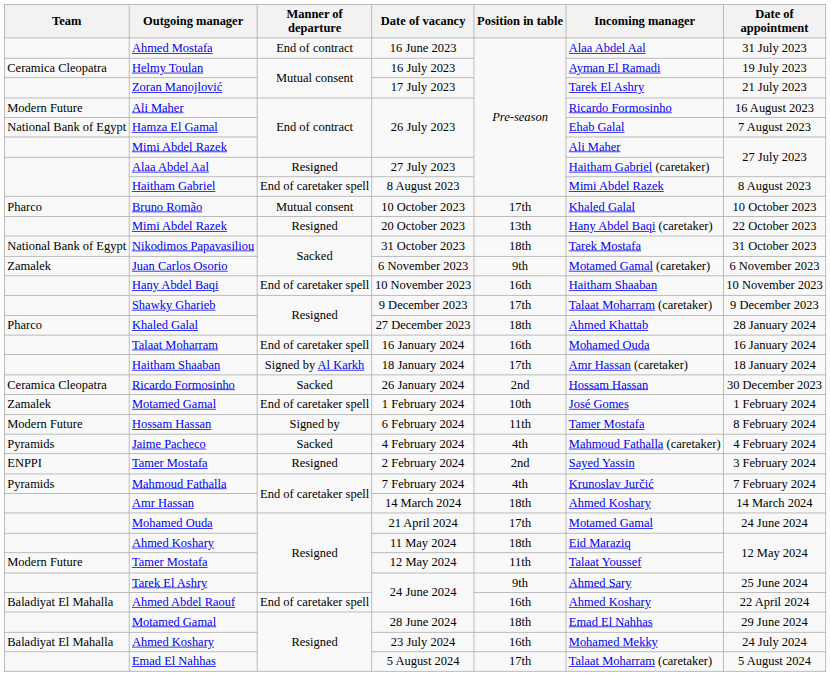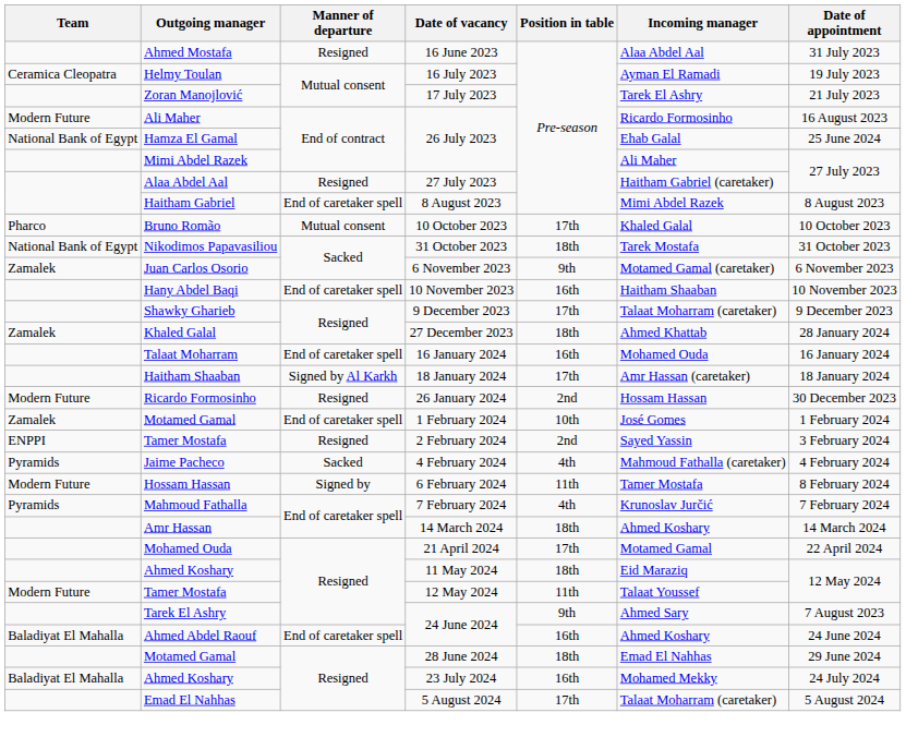 <table class="wikitable sortable">
 <tr>
 <th>Team</th>
 <th>Outgoing manager</th>
 <th>Manner of<br>departure</th>
 <th>Date of vacancy</th>
 <th>Position in table</th>
 <th>Incoming manager</th>
 <th>Date of<br>appointment</th>
 </tr>
 <tr>
 <td></td>
 <td> <a href='#'>Ahmed Mostafa</a></td>
-<td align=center>End of contract</td>
+<td align=center>Resigned</td>
 <td align=center>16 June 2023</td>
 <td align=center rowspan=8><em>Pre-season</em></td>
 <td> <a href='#'>Alaa Abdel Aal</a></td>
 <td align=center>31 July 2023</td>
 </tr>
 <tr>
 <td>Ceramica Cleopatra</td>
 <td> <a href='#'>Helmy Toulan</a></td>
 <td align=center rowspan=2>Mutual consent</td>
 <td align=center>16 July 2023</td>
 <td> <a href='#'>Ayman El Ramadi</a></td>
 <td align=center>19 July 2023</td>
 </tr>
 <tr>
 <td></td>
 <td> <a href='#'>Zoran Manojlović</a></td>
 <td align=center>17 July 2023</td>
 <td> <a href='#'>Tarek El Ashry</a></td>
 <td align=center>21 July 2023</td>
 </tr>
 <tr>
 <td>Modern Future</td>
 <td> <a href='#'>Ali Maher</a></td>
 <td align=center rowspan=3>End of contract</td>
 <td align=center rowspan=3>26 July 2023</td>
 <td> <a href='#'>Ricardo Formosinho</a></td>
 <td align=center>16 August 2023</td>
 </tr>
 <tr>
 <td>National Bank of Egypt</td>
 <td> <a href='#'>Hamza El Gamal</a></td>
 <td> <a href='#'>Ehab Galal</a></td>
-<td align=center>7 August 2023</td>
+<td align=center>25 June 2024</td>
 </tr>
 <tr>
 <td></td>
 <td> <a href='#'>Mimi Abdel Razek</a></td>
 <td> <a href='#'>Ali Maher</a></td>
 <td align=center rowspan=2>27 July 2023</td>
 </tr>
 <tr>
 <td rowspan=2></td>
 <td> <a href='#'>Alaa Abdel Aal</a></td>
 <td align=center>Resigned</td>
 <td align=center>27 July 2023</td>
 <td> <a href='#'>Haitham Gabriel</a> (caretaker)</td>
 </tr>
 <tr>
 <td> <a href='#'>Haitham Gabriel</a></td>
 <td align=center>End of caretaker spell</td>
 <td align=center>8 August 2023</td>
 <td> <a href='#'>Mimi Abdel Razek</a></td>
 <td align=center>8 August 2023</td>
 </tr>
 <tr>
 <td>Pharco</td>
 <td> <a href='#'>Bruno Romão</a></td>
 <td align=center>Mutual consent</td>
 <td align=center>10 October 2023</td>
 <td align=center>17th</td>
 <td> <a href='#'>Khaled Galal</a></td>
 <td align=center>10 October 2023</td>
-</tr>
-<tr>
-<td></td>
-<td> <a href='#'>Mimi Abdel Razek</a></td>
-<td align=center>Resigned</td>
-<td align=center>20 October 2023</td>
-<td align=center>13th</td>
-<td> <a href='#'>Hany Abdel Baqi</a> (caretaker)</td>
-<td align=center>22 October 2023</td>
 </tr>
 <tr>
 <td>National Bank of Egypt</td>
 <td> <a href='#'>Nikodimos Papavasiliou</a></td>
 <td align=center rowspan=2>Sacked</td>
 <td align=center>31 October 2023</td>
 <td align=center>18th</td>
 <td> <a href='#'>Tarek Mostafa</a></td>
 <td align=center>31 October 2023</td>
 </tr>
 <tr>
 <td>Zamalek</td>
 <td> <a href='#'>Juan Carlos Osorio</a></td>
 <td align=center>6 November 2023</td>
 <td align=center>9th</td>
 <td> <a href='#'>Motamed Gamal</a> (caretaker)</td>
 <td align=center>6 November 2023</td>
 </tr>
 <tr>
 <td></td>
 <td> <a href='#'>Hany Abdel Baqi</a></td>
 <td align=center>End of caretaker spell</td>
 <td align=center>10 November 2023</td>
 <td align=center>16th</td>
 <td> <a href='#'>Haitham Shaaban</a></td>
 <td align=center>10 November 2023</td>
 </tr>
 <tr>
 <td></td>
 <td> <a href='#'>Shawky Gharieb</a></td>
 <td align=center rowspan=2>Resigned</td>
 <td align=center>9 December 2023</td>
 <td align=center>17th</td>
 <td> <a href='#'>Talaat Moharram</a> (caretaker)</td>
 <td align=center>9 December 2023</td>
 </tr>
 <tr>
-<td>Pharco</td>
+<td>Zamalek</td>
 <td> <a href='#'>Khaled Galal</a></td>
 <td align=center>27 December 2023</td>
 <td align=center>18th</td>
 <td> <a href='#'>Ahmed Khattab</a></td>
 <td align=center>28 January 2024</td>
 </tr>
 <tr>
 <td></td>
 <td> <a href='#'>Talaat Moharram</a></td>
 <td align=center>End of caretaker spell</td>
 <td align=center>16 January 2024</td>
 <td align=center>16th</td>
 <td> <a href='#'>Mohamed Ouda</a></td>
 <td align=center>16 January 2024</td>
 </tr>
 <tr>
 <td></td>
 <td> <a href='#'>Haitham Shaaban</a></td>
 <td align=center>Signed by  <a href='#'>Al Karkh</a></td>
 <td align=center>18 January 2024</td>
 <td align=center>17th</td>
 <td> <a href='#'>Amr Hassan</a> (caretaker)</td>
 <td align=center>18 January 2024</td>
 </tr>
 <tr>
-<td>Ceramica Cleopatra</td>
+<td>Modern Future</td>
 <td> <a href='#'>Ricardo Formosinho</a></td>
-<td align=center>Sacked</td>
+<td align=center>Resigned</td>
 <td align=center>26 January 2024</td>
 <td align=center>2nd</td>
 <td> <a href='#'>Hossam Hassan</a></td>
 <td align=center>30 December 2023</td>
 </tr>
 <tr>
 <td>Zamalek</td>
 <td> <a href='#'>Motamed Gamal</a></td>
 <td align=center>End of caretaker spell</td>
 <td align=center>1 February 2024</td>
 <td align=center>10th</td>
 <td> <a href='#'>José Gomes</a></td>
 <td align=center>1 February 2024</td>
 </tr>
 <tr>
-<td>Modern Future</td>
-<td> <a href='#'>Hossam Hassan</a></td>
-<td align=center>Signed by </td>
-<td align=center>6 February 2024</td>
-<td align=center>11th</td>
+<td>ENPPI</td>
 <td> <a href='#'>Tamer Mostafa</a></td>
-<td align=center>8 February 2024</td>
+<td align=center>Resigned</td>
+<td align=center>2 February 2024</td>
+<td align=center>2nd</td>
+<td> <a href='#'>Sayed Yassin</a></td>
+<td align=center>3 February 2024</td>
 </tr>
 <tr>
 <td>Pyramids</td>
 <td> <a href='#'>Jaime Pacheco</a></td>
 <td align=center>Sacked</td>
 <td align=center>4 February 2024</td>
 <td align=center>4th</td>
 <td> <a href='#'>Mahmoud Fathalla</a> (caretaker)</td>
 <td align=center>4 February 2024</td>
 </tr>
 <tr>
-<td>ENPPI</td>
+<td>Modern Future</td>
+<td> <a href='#'>Hossam Hassan</a></td>
+<td align=center>Signed by </td>
+<td align=center>6 February 2024</td>
+<td align=center>11th</td>
 <td> <a href='#'>Tamer Mostafa</a></td>
-<td align=center>Resigned</td>
-<td align=center>2 February 2024</td>
-<td align=center>2nd</td>
-<td> <a href='#'>Sayed Yassin</a></td>
-<td align=center>3 February 2024</td>
+<td align=center>8 February 2024</td>
 </tr>
 <tr>
 <td>Pyramids</td>
 <td> <a href='#'>Mahmoud Fathalla</a></td>
 <td align=center rowspan=2>End of caretaker spell</td>
 <td align=center>7 February 2024</td>
 <td align=center>4th</td>
 <td> <a href='#'>Krunoslav Jurčić</a></td>
 <td align=center>7 February 2024</td>
 </tr>
 <tr>
 <td></td>
 <td> <a href='#'>Amr Hassan</a></td>
 <td align=center>14 March 2024</td>
 <td align=center>18th</td>
 <td> <a href='#'>Ahmed Koshary</a></td>
 <td align=center>14 March 2024</td>
 </tr>
 <tr>
 <td></td>
 <td> <a href='#'>Mohamed Ouda</a></td>
 <td align=center rowspan=4>Resigned</td>
 <td align=center>21 April 2024</td>
 <td align=center>17th</td>
 <td> <a href='#'>Motamed Gamal</a></td>
-<td align=center>24 June 2024</td>
+<td align=center>22 April 2024</td>
 </tr>
 <tr>
 <td></td>
 <td> <a href='#'>Ahmed Koshary</a></td>
 <td align=center>11 May 2024</td>
 <td align=center>18th</td>
 <td> <a href='#'>Eid Maraziq</a></td>
 <td align=center rowspan=2>12 May 2024</td>
 </tr>
 <tr>
 <td>Modern Future</td>
 <td> <a href='#'>Tamer Mostafa</a></td>
 <td align=center>12 May 2024</td>
 <td align=center>11th</td>
 <td> <a href='#'>Talaat Youssef</a></td>
 </tr>
 <tr>
 <td></td>
 <td> <a href='#'>Tarek El Ashry</a></td>
 <td align=center rowspan=2>24 June 2024</td>
 <td align=center>9th</td>
 <td> <a href='#'>Ahmed Sary</a></td>
-<td align=center>25 June 2024</td>
+<td align=center>7 August 2023</td>
 </tr>
 <tr>
 <td>Baladiyat El Mahalla</td>
 <td> <a href='#'>Ahmed Abdel Raouf</a></td>
 <td align=center>End of caretaker spell</td>
 <td align=center>16th</td>
 <td> <a href='#'>Ahmed Koshary</a></td>
-<td align=center>22 April 2024</td>
+<td align=center>24 June 2024</td>
 </tr>
 <tr>
 <td></td>
 <td> <a href='#'>Motamed Gamal</a></td>
 <td align=center rowspan=3>Resigned</td>
 <td align=center>28 June 2024</td>
 <td align=center>18th</td>
 <td> <a href='#'>Emad El Nahhas</a></td>
 <td align=center>29 June 2024</td>
 </tr>
 <tr>
 <td>Baladiyat El Mahalla</td>
 <td> <a href='#'>Ahmed Koshary</a></td>
 <td align=center>23 July 2024</td>
 <td align=center>16th</td>
 <td> <a href='#'>Mohamed Mekky</a></td>
 <td align=center>24 July 2024</td>
 </tr>
 <tr>
 <td></td>
 <td> <a href='#'>Emad El Nahhas</a></td>
 <td align=center>5 August 2024</td>
 <td align=center>17th</td>
 <td> <a href='#'>Talaat Moharram</a> (caretaker)</td>
 <td align=center>5 August 2024</td>
 </tr>
 </table>
